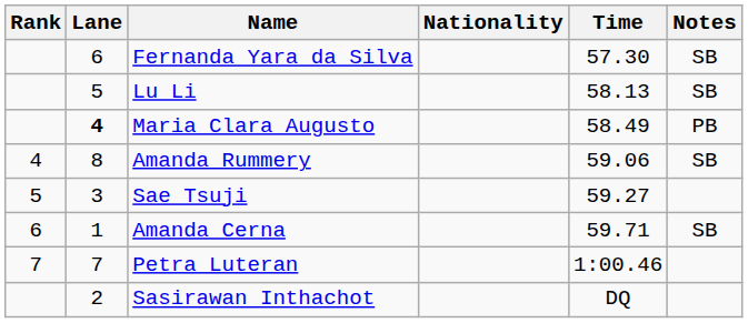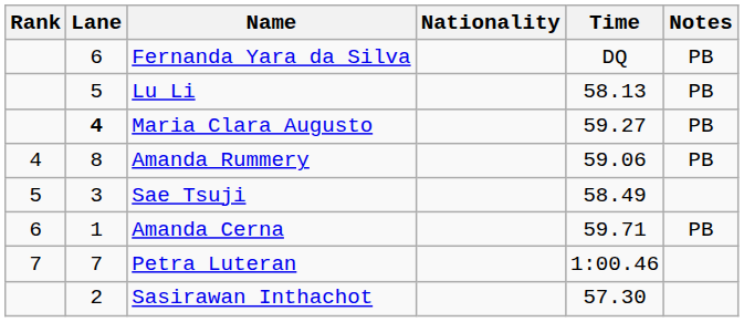 <table class='wikitable sortable'  style='text-align:center'>
 <tr>
 <th>Rank</th>
 <th>Lane</th>
 <th>Name</th>
 <th>Nationality</th>
 <th>Time</th>
 <th>Notes</th>
 </tr>
 <tr>
 <td></td>
 <td>6</td>
 <td align=left><a href='#'>Fernanda Yara da Silva  </a></td>
 <td align=left></td>
-<td>57.30</td>
-<td>SB</td>
+<td>DQ</td>
+<td>PB</td>
 </tr>
 <tr>
 <td></td>
 <td>5</td>
 <td align=left><a href='#'>Lu Li  </a></td>
 <td align=left></td>
 <td>58.13</td>
-<td>SB</td>
+<td>PB</td>
 </tr>
 <tr>
 <td></td>
 <td><strong>4</strong></td>
 <td align=left><a href='#'>Maria Clara Augusto </a></td>
 <td align=left></td>
-<td>58.49</td>
+<td>59.27</td>
 <td>PB</td>
 </tr>
 <tr>
 <td>4</td>
 <td>8</td>
 <td align=left><a href='#'>Amanda Rummery  </a></td>
 <td align=left></td>
 <td>59.06</td>
-<td>SB</td>
+<td>PB</td>
 </tr>
 <tr>
 <td>5</td>
 <td>3</td>
 <td align=left><a href='#'>Sae Tsuji </a></td>
 <td align=left></td>
-<td>59.27</td>
+<td>58.49</td>
 <td></td>
 </tr>
 <tr>
 <td>6</td>
 <td>1</td>
 <td align=left><a href='#'>Amanda Cerna </a></td>
 <td align=left></td>
 <td>59.71</td>
-<td>SB</td>
+<td>PB</td>
 </tr>
 <tr>
 <td>7</td>
 <td>7</td>
 <td align=left><a href='#'>Petra Luteran </a></td>
 <td align=left></td>
 <td>1:00.46</td>
 <td></td>
 </tr>
 <tr>
 <td></td>
 <td>2</td>
 <td align=left><a href='#'>Sasirawan Inthachot</a></td>
 <td align=left></td>
-<td>DQ</td>
+<td>57.30</td>
 <td></td>
 </tr>
 </table>
